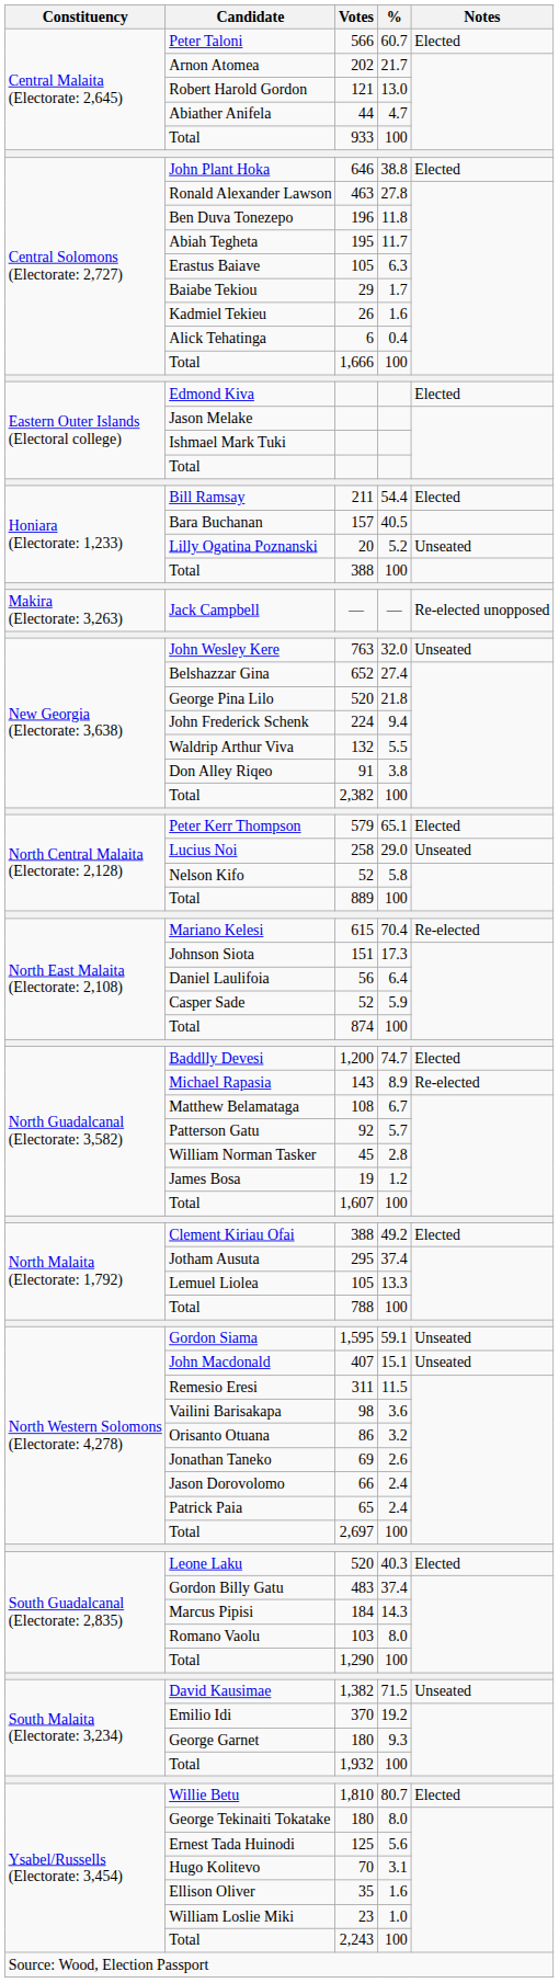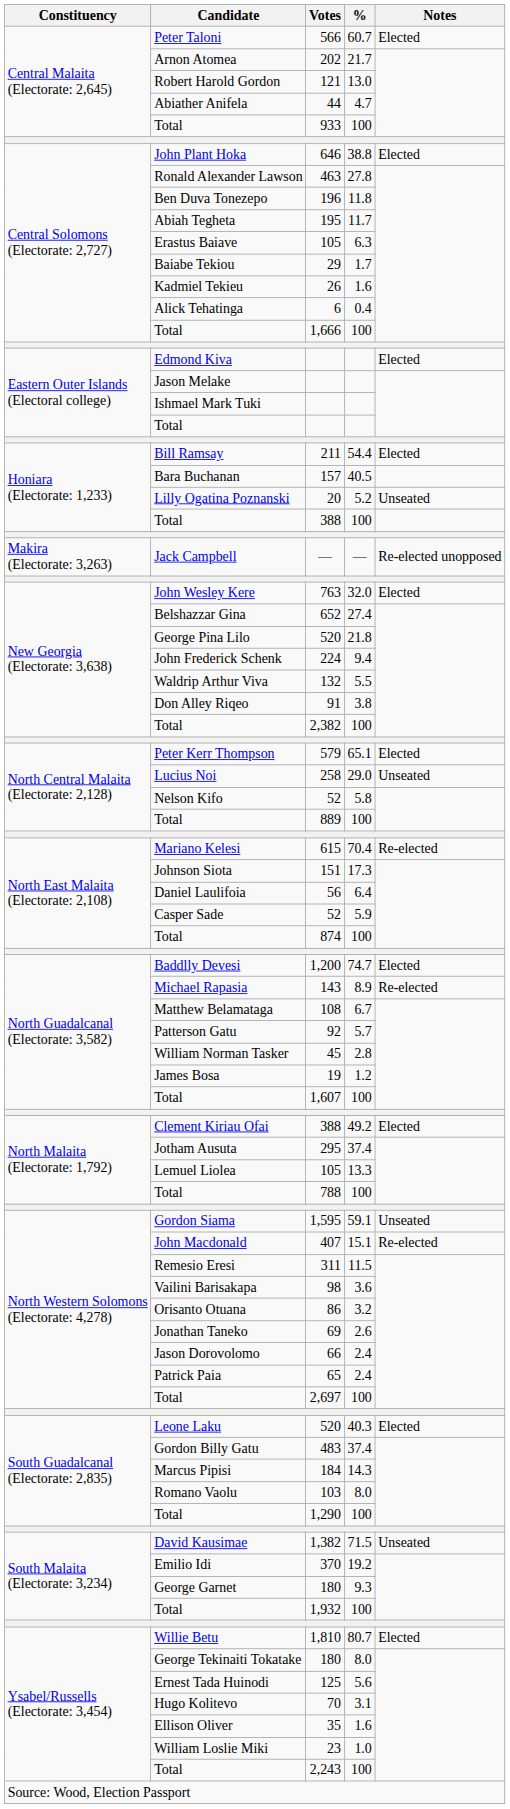 <table class=wikitable style=text-align:right>
 <tr>
 <th>Constituency</th>
 <th>Candidate</th>
 <th>Votes</th>
 <th>%</th>
 <th>Notes</th>
 </tr>
 <tr>
 <td align=left rowspan=5><a href='#'>Central Malaita</a><br>(Electorate: 2,645)</td>
 <td align=left><a href='#'>Peter Taloni</a></td>
 <td>566</td>
 <td>60.7</td>
 <td align=left>Elected</td>
 </tr>
 <tr>
 <td align=left>Arnon Atomea</td>
 <td>202</td>
 <td>21.7</td>
 <td rowspan=4></td>
 </tr>
 <tr>
 <td align=left>Robert Harold Gordon</td>
 <td>121</td>
 <td>13.0</td>
 </tr>
 <tr>
 <td align=left>Abiather Anifela</td>
 <td>44</td>
 <td>4.7</td>
 </tr>
 <tr>
 <td align=left>Total</td>
 <td>933</td>
 <td>100</td>
 </tr>
 <tr>
 <th colspan=5></th>
 </tr>
 <tr>
 <td rowspan=9 align=left><a href='#'>Central Solomons</a><br> (Electorate: 2,727)</td>
 <td align=left><a href='#'>John Plant Hoka</a></td>
 <td>646</td>
 <td>38.8</td>
 <td align=left>Elected</td>
 </tr>
 <tr>
 <td align=left>Ronald Alexander Lawson</td>
 <td>463</td>
 <td>27.8</td>
 <td rowspan=8></td>
 </tr>
 <tr>
 <td align=left>Ben Duva Tonezepo</td>
 <td>196</td>
 <td>11.8</td>
 </tr>
 <tr>
 <td align=left>Abiah Tegheta</td>
 <td>195</td>
 <td>11.7</td>
 </tr>
 <tr>
 <td align=left>Erastus Baiave</td>
 <td>105</td>
 <td>6.3</td>
 </tr>
 <tr>
 <td align=left>Baiabe Tekiou</td>
 <td>29</td>
 <td>1.7</td>
 </tr>
 <tr>
 <td align=left>Kadmiel Tekieu</td>
 <td>26</td>
 <td>1.6</td>
 </tr>
 <tr>
 <td align=left>Alick Tehatinga</td>
 <td>6</td>
 <td>0.4</td>
 </tr>
 <tr>
 <td align=left>Total</td>
 <td>1,666</td>
 <td>100</td>
 </tr>
 <tr>
 <th colspan=5></th>
 </tr>
 <tr>
 <td align=left rowspan=4><a href='#'>Eastern Outer Islands</a><br>(Electoral college)</td>
 <td align=left><a href='#'>Edmond Kiva</a></td>
 <td></td>
 <td></td>
 <td align=left>Elected</td>
 </tr>
 <tr>
 <td align=left>Jason Melake</td>
 <td></td>
 <td></td>
 <td rowspan=3></td>
 </tr>
 <tr>
 <td align=left>Ishmael Mark Tuki</td>
 <td></td>
 <td></td>
 </tr>
 <tr>
 <td align=left>Total</td>
 <td></td>
 <td></td>
 </tr>
 <tr>
 <th colspan=5></th>
 </tr>
 <tr>
 <td align=left rowspan=4><a href='#'>Honiara</a><br>(Electorate: 1,233)</td>
 <td align=left><a href='#'>Bill Ramsay</a></td>
 <td>211</td>
 <td>54.4</td>
 <td align=left>Elected</td>
 </tr>
 <tr>
 <td align=left>Bara Buchanan</td>
 <td>157</td>
 <td>40.5</td>
 <td></td>
 </tr>
 <tr>
 <td align=left><a href='#'>Lilly Ogatina Poznanski</a></td>
 <td>20</td>
 <td>5.2</td>
 <td align=left>Unseated</td>
 </tr>
 <tr>
 <td align=left>Total</td>
 <td>388</td>
 <td>100</td>
 <td></td>
 </tr>
 <tr>
 <th colspan=5></th>
 </tr>
 <tr>
 <td align=left><a href='#'>Makira</a><br>(Electorate: 3,263)</td>
 <td align=left><a href='#'>Jack Campbell</a></td>
 <td align=center>—</td>
 <td align=center>—</td>
 <td align=left>Re-elected unopposed</td>
 </tr>
 <tr>
 <th colspan=5></th>
 </tr>
 <tr>
 <td align=left rowspan=7><a href='#'>New Georgia</a><br>(Electorate: 3,638)</td>
 <td align=left><a href='#'>John Wesley Kere</a></td>
 <td>763</td>
 <td>32.0</td>
-<td align=left>Unseated</td>
+<td align=left>Elected</td>
 </tr>
 <tr>
 <td align=left>Belshazzar Gina</td>
 <td>652</td>
 <td>27.4</td>
 <td rowspan=6></td>
 </tr>
 <tr>
 <td align=left>George Pina Lilo</td>
 <td>520</td>
 <td>21.8</td>
 </tr>
 <tr>
 <td align=left>John Frederick Schenk</td>
 <td>224</td>
 <td>9.4</td>
 </tr>
 <tr>
 <td align=left>Waldrip Arthur Viva</td>
 <td>132</td>
 <td>5.5</td>
 </tr>
 <tr>
 <td align=left>Don Alley Riqeo</td>
 <td>91</td>
 <td>3.8</td>
 </tr>
 <tr>
 <td align=left>Total</td>
 <td>2,382</td>
 <td>100</td>
 </tr>
 <tr>
 <th colspan=5></th>
 </tr>
 <tr>
 <td align=left rowspan=4><a href='#'>North Central Malaita</a><br>(Electorate: 2,128)</td>
 <td align=left><a href='#'>Peter Kerr Thompson</a></td>
 <td>579</td>
 <td>65.1</td>
 <td align=left>Elected</td>
 </tr>
 <tr>
 <td align=left><a href='#'>Lucius Noi</a></td>
 <td>258</td>
 <td>29.0</td>
 <td align=left>Unseated</td>
 </tr>
 <tr>
 <td align=left>Nelson Kifo</td>
 <td>52</td>
 <td>5.8</td>
 <td rowspan=2></td>
 </tr>
 <tr>
 <td align=left>Total</td>
 <td>889</td>
 <td>100</td>
 </tr>
 <tr>
 <th colspan=5></th>
 </tr>
 <tr>
 <td align=left rowspan=5><a href='#'>North East Malaita</a><br>(Electorate: 2,108)</td>
 <td align=left><a href='#'>Mariano Kelesi</a></td>
 <td>615</td>
 <td>70.4</td>
 <td align=left>Re-elected</td>
 </tr>
 <tr>
 <td align=left>Johnson Siota</td>
 <td>151</td>
 <td>17.3</td>
 <td rowspan=4></td>
 </tr>
 <tr>
 <td align=left>Daniel Laulifoia</td>
 <td>56</td>
 <td>6.4</td>
 </tr>
 <tr>
 <td align=left>Casper Sade</td>
 <td>52</td>
 <td>5.9</td>
 </tr>
 <tr>
 <td align=left>Total</td>
 <td>874</td>
 <td>100</td>
 </tr>
 <tr>
 <th colspan=5></th>
 </tr>
 <tr>
 <td align=left rowspan=7><a href='#'>North Guadalcanal</a><br> (Electorate: 3,582)</td>
 <td align=left><a href='#'>Baddlly Devesi</a></td>
 <td>1,200</td>
 <td>74.7</td>
 <td align=left>Elected</td>
 </tr>
 <tr>
 <td align=left><a href='#'>Michael Rapasia</a></td>
 <td>143</td>
 <td>8.9</td>
 <td align=left>Re-elected</td>
 </tr>
 <tr>
 <td align=left>Matthew Belamataga</td>
 <td>108</td>
 <td>6.7</td>
 <td rowspan=5></td>
 </tr>
 <tr>
 <td align=left>Patterson Gatu</td>
 <td>92</td>
 <td>5.7</td>
 </tr>
 <tr>
 <td align=left>William Norman Tasker</td>
 <td>45</td>
 <td>2.8</td>
 </tr>
 <tr>
 <td align=left>James Bosa</td>
 <td>19</td>
 <td>1.2</td>
 </tr>
 <tr>
 <td align=left>Total</td>
 <td>1,607</td>
 <td>100</td>
 </tr>
 <tr>
 <th colspan=5></th>
 </tr>
 <tr>
 <td align=left rowspan=4><a href='#'>North Malaita</a><br>(Electorate: 1,792)</td>
 <td align=left><a href='#'>Clement Kiriau Ofai</a></td>
 <td>388</td>
 <td>49.2</td>
 <td align=left>Elected</td>
 </tr>
 <tr>
 <td align=left>Jotham  Ausuta</td>
 <td>295</td>
 <td>37.4</td>
 <td rowspan=3></td>
 </tr>
 <tr>
 <td align=left>Lemuel Liolea</td>
 <td>105</td>
 <td>13.3</td>
 </tr>
 <tr>
 <td align=left>Total</td>
 <td>788</td>
 <td>100</td>
 </tr>
 <tr>
 <th colspan=5></th>
 </tr>
 <tr>
 <td align=left rowspan=9><a href='#'>North Western Solomons</a><br>(Electorate: 4,278)</td>
 <td align=left><a href='#'>Gordon Siama</a></td>
 <td>1,595</td>
 <td>59.1</td>
 <td align=left>Unseated</td>
 </tr>
 <tr>
 <td align=left><a href='#'>John Macdonald</a></td>
 <td>407</td>
 <td>15.1</td>
-<td align=left>Unseated</td>
+<td align=left>Re-elected</td>
 </tr>
 <tr>
 <td align=left>Remesio Eresi</td>
 <td>311</td>
 <td>11.5</td>
 <td rowspan=7></td>
 </tr>
 <tr>
 <td align=left>Vailini Barisakapa</td>
 <td>98</td>
 <td>3.6</td>
 </tr>
 <tr>
 <td align=left>Orisanto Otuana</td>
 <td>86</td>
 <td>3.2</td>
 </tr>
 <tr>
 <td align=left>Jonathan Taneko</td>
 <td>69</td>
 <td>2.6</td>
 </tr>
 <tr>
 <td align=left>Jason Dorovolomo</td>
 <td>66</td>
 <td>2.4</td>
 </tr>
 <tr>
 <td align=left>Patrick Paia</td>
 <td>65</td>
 <td>2.4</td>
 </tr>
 <tr>
 <td align=left>Total</td>
 <td>2,697</td>
 <td>100</td>
 </tr>
 <tr>
 <th colspan=5></th>
 </tr>
 <tr>
 <td align=left rowspan=5><a href='#'>South Guadalcanal</a><br>(Electorate: 2,835)</td>
 <td align=left><a href='#'>Leone Laku</a></td>
 <td>520</td>
 <td>40.3</td>
 <td align=left>Elected</td>
 </tr>
 <tr>
 <td align=left>Gordon Billy Gatu</td>
 <td>483</td>
 <td>37.4</td>
 <td rowspan=4></td>
 </tr>
 <tr>
 <td align=left>Marcus Pipisi</td>
 <td>184</td>
 <td>14.3</td>
 </tr>
 <tr>
 <td align=left>Romano Vaolu</td>
 <td>103</td>
 <td>8.0</td>
 </tr>
 <tr>
 <td align=left>Total</td>
 <td>1,290</td>
 <td>100</td>
 </tr>
 <tr>
 <th colspan=5></th>
 </tr>
 <tr>
 <td align=left rowspan=4><a href='#'>South Malaita</a><br>(Electorate: 3,234)</td>
 <td align=left><a href='#'>David Kausimae</a></td>
 <td>1,382</td>
 <td>71.5</td>
 <td align=left>Unseated</td>
 </tr>
 <tr>
 <td align=left>Emilio Idi</td>
 <td>370</td>
 <td>19.2</td>
 <td rowspan=3></td>
 </tr>
 <tr>
 <td align=left>George Garnet</td>
 <td>180</td>
 <td>9.3</td>
 </tr>
 <tr>
 <td align=left>Total</td>
 <td>1,932</td>
 <td>100</td>
 </tr>
 <tr>
 <th colspan=5></th>
 </tr>
 <tr>
 <td align=left rowspan=7><a href='#'>Ysabel/Russells</a><br>(Electorate: 3,454)</td>
 <td align=left><a href='#'>Willie Betu</a></td>
 <td>1,810</td>
 <td>80.7</td>
 <td align=left>Elected</td>
 </tr>
 <tr>
 <td align=left>George Tekinaiti Tokatake</td>
 <td>180</td>
 <td>8.0</td>
 <td rowspan=6></td>
 </tr>
 <tr>
 <td align=left>Ernest Tada Huinodi</td>
 <td>125</td>
 <td>5.6</td>
 </tr>
 <tr>
 <td align=left>Hugo Kolitevo</td>
 <td>70</td>
 <td>3.1</td>
 </tr>
 <tr>
 <td align=left>Ellison Oliver</td>
 <td>35</td>
 <td>1.6</td>
 </tr>
 <tr>
 <td align=left>William Loslie Miki</td>
 <td>23</td>
 <td>1.0</td>
 </tr>
 <tr>
 <td align=left>Total</td>
 <td>2,243</td>
 <td>100</td>
 </tr>
 <tr>
 <td colspan=5 align=left>Source: Wood, Election Passport</td>
 </tr>
 </table>
